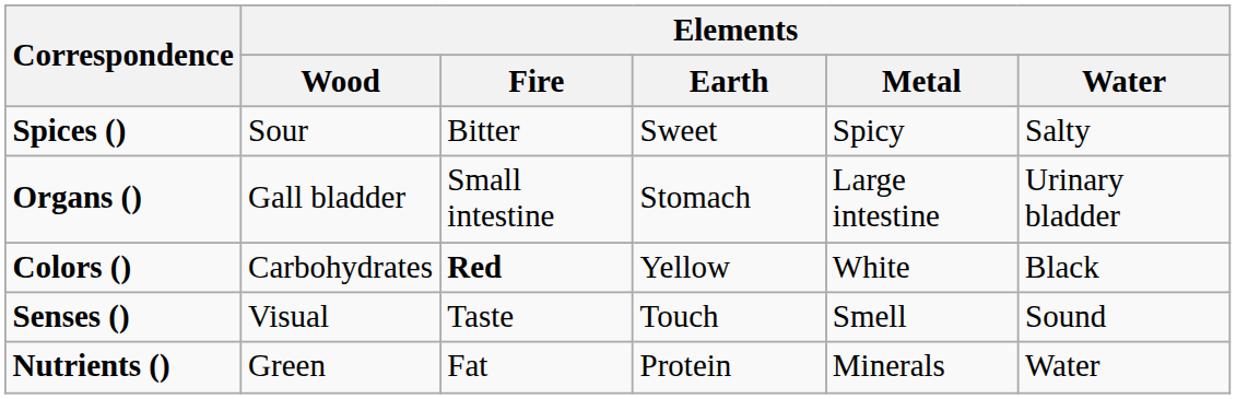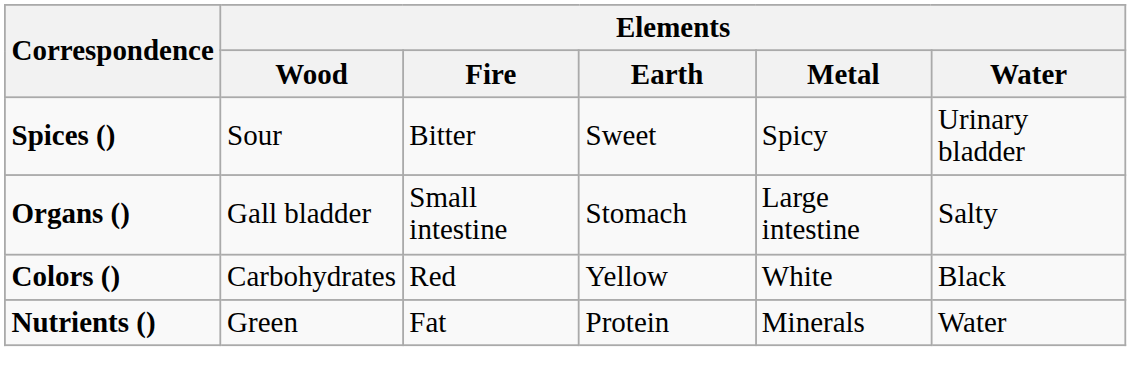 <table class="wikitable">
 <tr>
 <th rowspan="2">Correspondence</th>
 <th colspan="5">Elements</th>
 </tr>
 <tr>
 <th width="90">Wood</th>
 <th width="90">Fire</th>
 <th width="90">Earth</th>
 <th width="90">Metal</th>
 <th width="100">Water</th>
 </tr>
 <tr>
 <td><strong>Spices ()</strong></td>
 <td>Sour</td>
 <td>Bitter</td>
 <td>Sweet</td>
 <td>Spicy</td>
-<td>Salty</td>
+<td>Urinary bladder</td>
 </tr>
 <tr>
 <td><strong>Organs ()</strong></td>
 <td>Gall bladder</td>
 <td>Small intestine</td>
 <td>Stomach</td>
 <td>Large intestine</td>
-<td>Urinary bladder</td>
+<td>Salty</td>
 </tr>
 <tr>
 <td><strong>Colors ()</strong></td>
 <td>Carbohydrates</td>
-<td><strong>Red</strong></td>
+<td>Red</td>
 <td>Yellow</td>
 <td>White</td>
 <td>Black</td>
-</tr>
-<tr>
-<td><strong>Senses ()</strong></td>
-<td>Visual</td>
-<td>Taste</td>
-<td>Touch</td>
-<td>Smell</td>
-<td>Sound</td>
 </tr>
 <tr>
 <td><strong>Nutrients ()</strong></td>
 <td>Green</td>
 <td>Fat</td>
 <td>Protein</td>
 <td>Minerals</td>
 <td>Water</td>
 </tr>
 </table>
